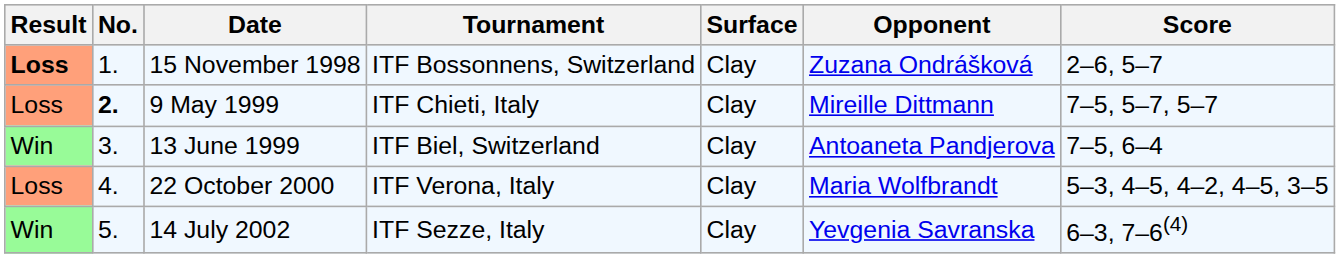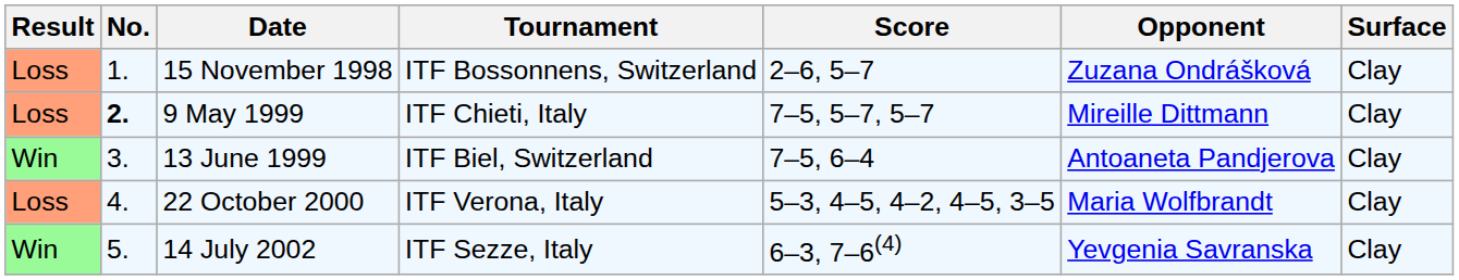 <table class="sortable wikitable" style="font-size:97%">
 <tr>
 <th>Result</th>
 <th>No.</th>
 <th>Date</th>
 <th>Tournament</th>
+<th>Score</th>
+<th>Opponent</th>
 <th>Surface</th>
-<th>Opponent</th>
-<th>Score</th>
 </tr>
 <tr style="background:#f0f8ff;">
-<td style="background:#ffa07a;"><strong>Loss</strong></td>
+<td style="background:#ffa07a;">Loss</td>
 <td>1.</td>
 <td>15 November 1998</td>
 <td>ITF Bossonnens, Switzerland</td>
+<td>2–6, 5–7</td>
+<td> <a href='#'>Zuzana Ondrášková</a></td>
 <td>Clay</td>
-<td> <a href='#'>Zuzana Ondrášková</a></td>
-<td>2–6, 5–7</td>
 </tr>
 <tr style="background:#f0f8ff;">
 <td style="background:#ffa07a;">Loss</td>
 <td><strong>2.</strong></td>
 <td>9 May 1999</td>
 <td>ITF Chieti, Italy</td>
+<td>7–5, 5–7, 5–7</td>
+<td> <a href='#'>Mireille Dittmann</a></td>
 <td>Clay</td>
-<td> <a href='#'>Mireille Dittmann</a></td>
-<td>7–5, 5–7, 5–7</td>
 </tr>
 <tr style="background:#f0f8ff;">
 <td style="background:#98fb98;">Win</td>
 <td>3.</td>
 <td>13 June 1999</td>
 <td>ITF Biel, Switzerland</td>
+<td>7–5, 6–4</td>
+<td> <a href='#'>Antoaneta Pandjerova</a></td>
 <td>Clay</td>
-<td> <a href='#'>Antoaneta Pandjerova</a></td>
-<td>7–5, 6–4</td>
 </tr>
 <tr style="background:#f0f8ff;">
 <td style="background:#ffa07a;">Loss</td>
 <td>4.</td>
 <td>22 October 2000</td>
 <td>ITF Verona, Italy</td>
+<td>5–3, 4–5, 4–2, 4–5, 3–5</td>
+<td> <a href='#'>Maria Wolfbrandt</a></td>
 <td>Clay</td>
-<td> <a href='#'>Maria Wolfbrandt</a></td>
-<td>5–3, 4–5, 4–2, 4–5, 3–5</td>
 </tr>
 <tr style="background:#f0f8ff;">
 <td style="background:#98fb98;">Win</td>
 <td>5.</td>
 <td>14 July 2002</td>
 <td>ITF Sezze, Italy</td>
+<td>6–3, 7–6<sup>(4)</sup></td>
+<td> <a href='#'>Yevgenia Savranska</a></td>
 <td>Clay</td>
-<td> <a href='#'>Yevgenia Savranska</a></td>
-<td>6–3, 7–6<sup>(4)</sup></td>
 </tr>
 </table>
